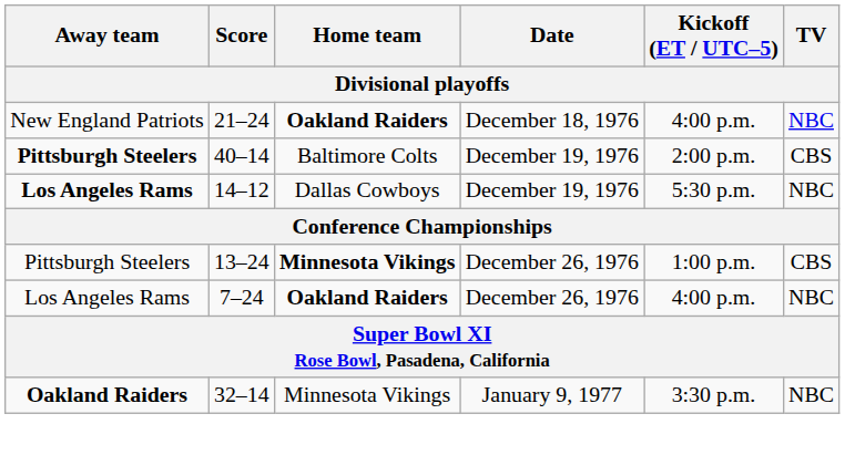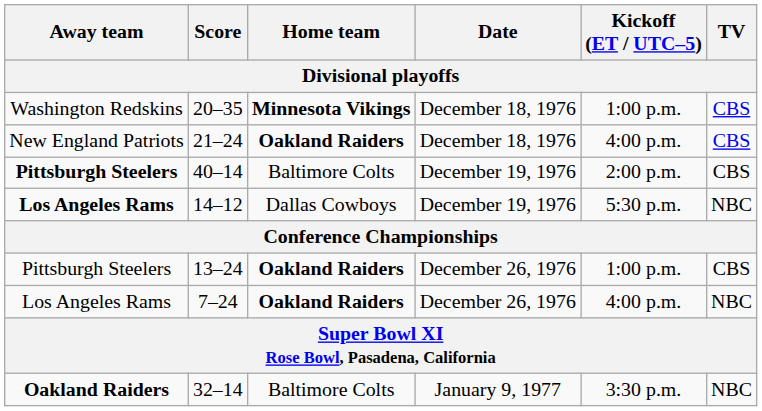 <table class="wikitable" style="font-size:92%; text-align:center;">
 <tr>
 <th>Away team</th>
 <th>Score</th>
 <th>Home team</th>
 <th>Date</th>
 <th>Kickoff<br>(<a href='#'>ET</a> / <a href='#'>UTC–5</a>)</th>
 <th>TV</th>
 </tr>
 <tr>
 <th colspan="6">Divisional playoffs</th>
 </tr>
 <tr>
+<td>Washington Redskins</td>
+<td>20–35</td>
+<td><strong>Minnesota Vikings</strong></td>
+<td>December 18, 1976</td>
+<td>1:00 p.m.</td>
+<td><a href='#'>CBS</a></td>
+</tr>
+<tr>
 <td>New England Patriots</td>
 <td>21–24</td>
 <td><strong>Oakland Raiders</strong></td>
 <td>December 18, 1976</td>
 <td>4:00 p.m.</td>
-<td><a href='#'>NBC</a></td>
+<td><a href='#'>CBS</a></td>
 </tr>
 <tr>
 <td><strong>Pittsburgh Steelers</strong></td>
 <td>40–14</td>
 <td>Baltimore Colts</td>
 <td>December 19, 1976</td>
 <td>2:00 p.m.</td>
 <td>CBS</td>
 </tr>
 <tr>
 <td><strong>Los Angeles Rams</strong></td>
 <td>14–12</td>
 <td>Dallas Cowboys</td>
 <td>December 19, 1976</td>
 <td>5:30 p.m.</td>
 <td>NBC</td>
 </tr>
 <tr>
 <th colspan="6">Conference Championships</th>
 </tr>
 <tr>
 <td>Pittsburgh Steelers</td>
 <td>13–24</td>
-<td><strong>Minnesota Vikings</strong></td>
+<td><strong>Oakland Raiders</strong></td>
 <td>December 26, 1976</td>
 <td>1:00 p.m.</td>
 <td>CBS</td>
 </tr>
 <tr>
 <td>Los Angeles Rams</td>
 <td>7–24</td>
 <td><strong>Oakland Raiders</strong></td>
 <td>December 26, 1976</td>
 <td>4:00 p.m.</td>
 <td>NBC</td>
 </tr>
 <tr>
 <th colspan="6"><a href='#'>Super Bowl XI</a><br><small><a href='#'>Rose Bowl</a>, Pasadena, California</small></th>
 </tr>
 <tr>
 <td><strong>Oakland Raiders</strong></td>
 <td>32–14</td>
-<td>Minnesota Vikings</td>
+<td>Baltimore Colts</td>
 <td>January 9, 1977</td>
 <td>3:30 p.m.</td>
 <td>NBC</td>
 </tr>
 </table>
